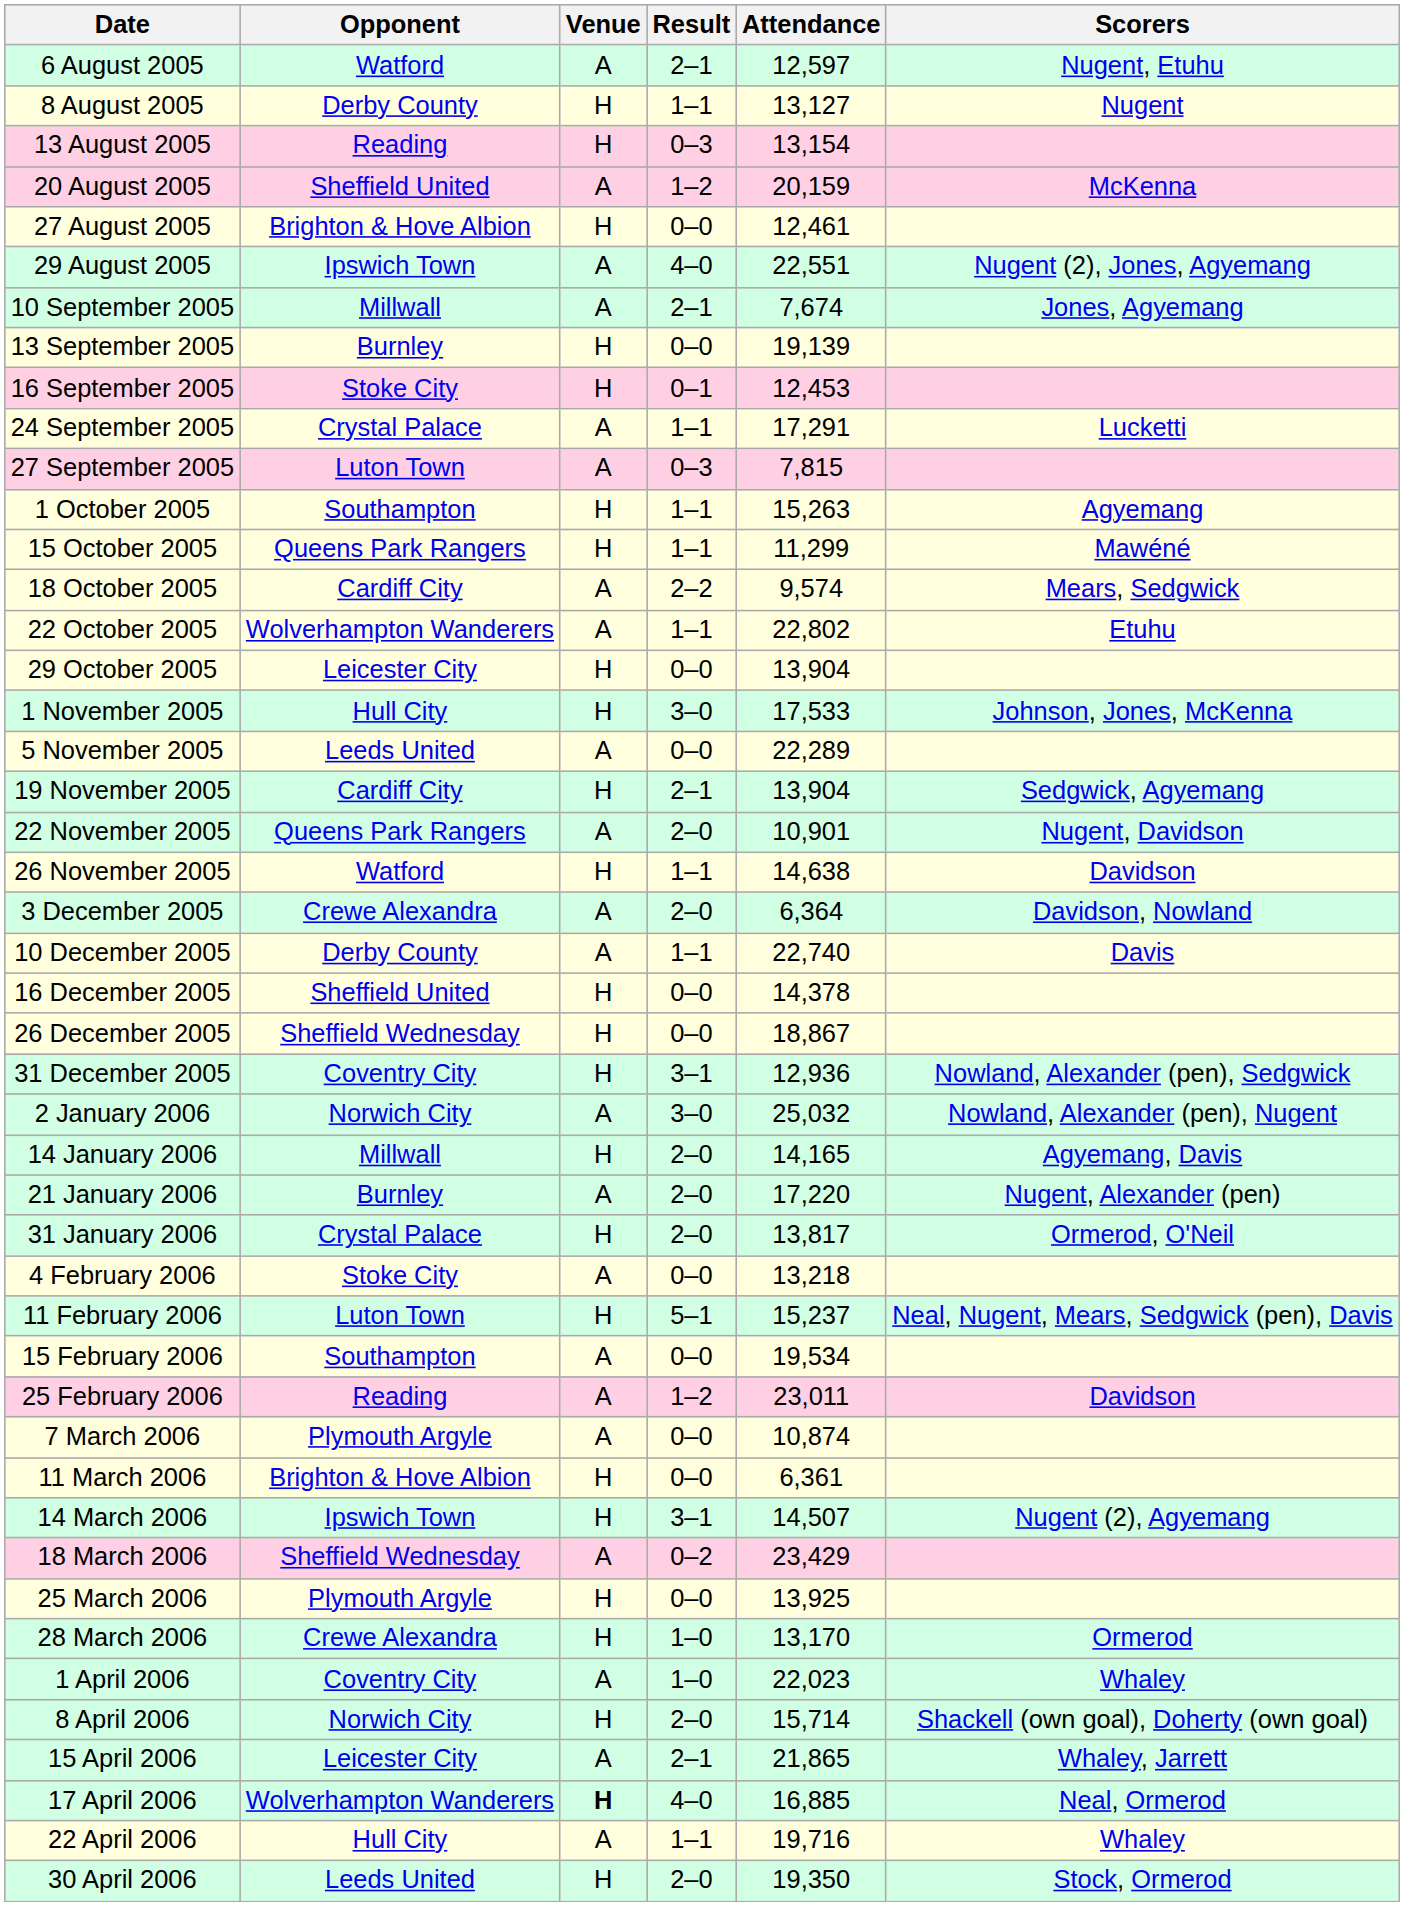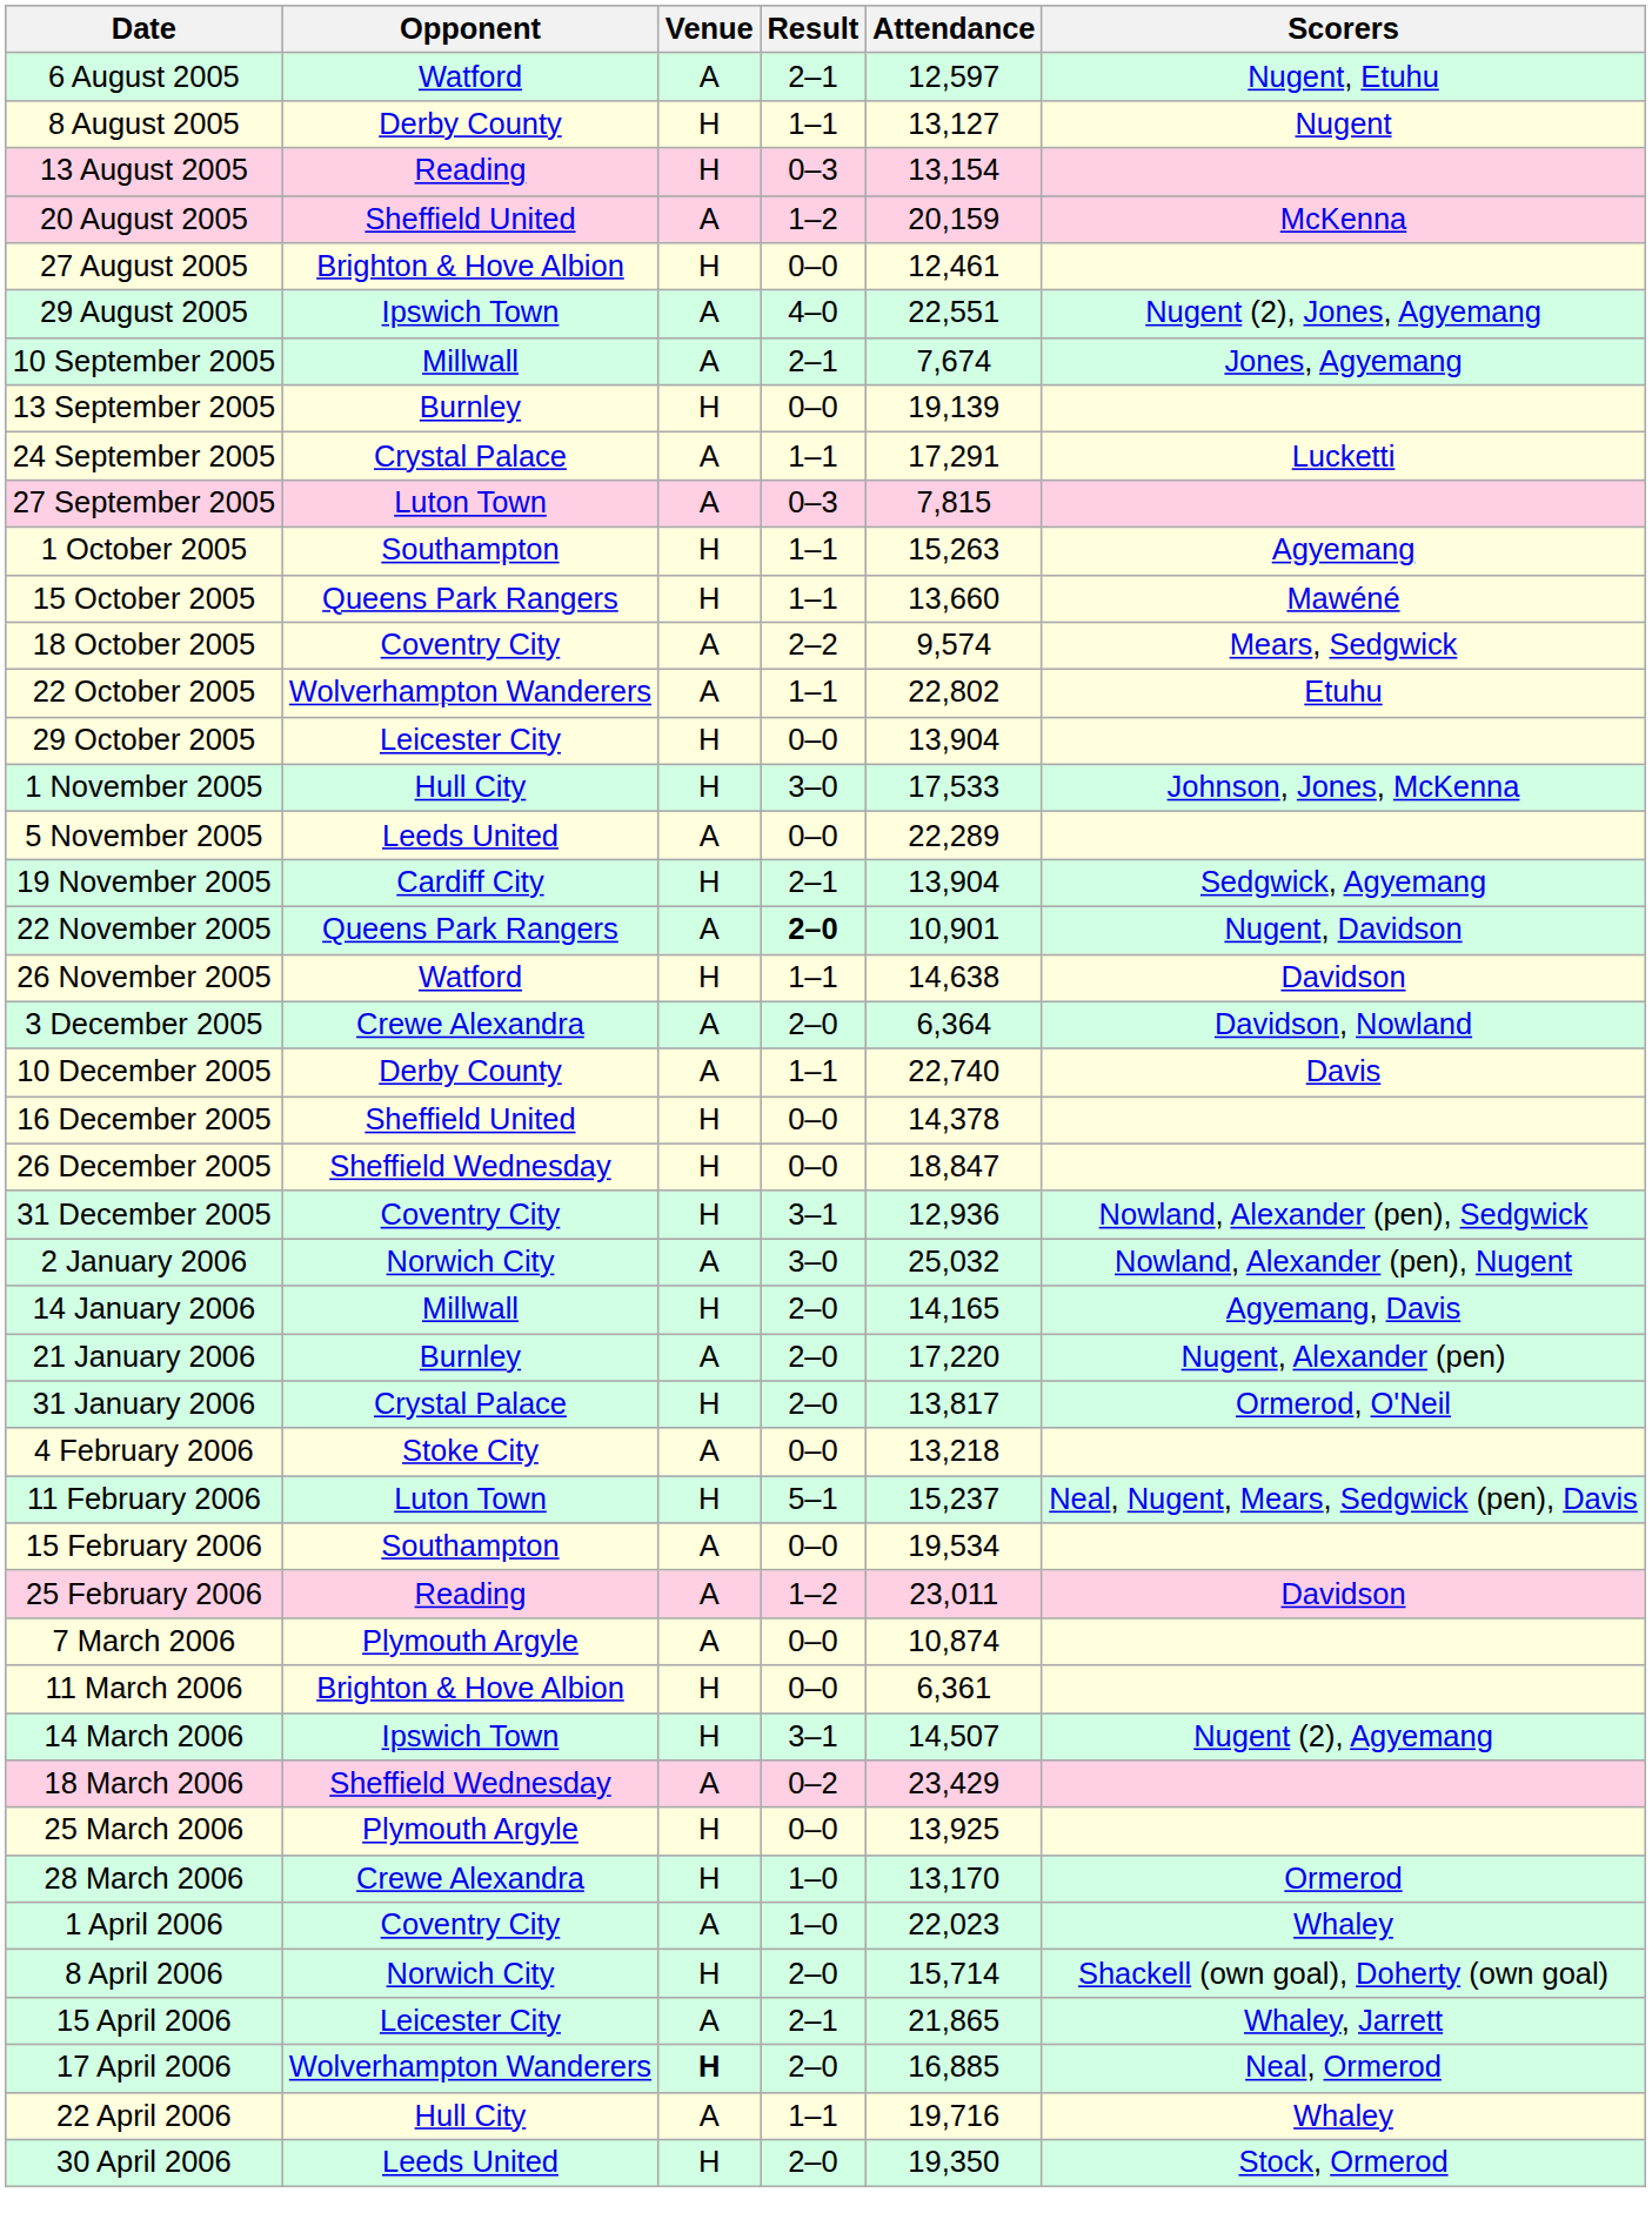 <table class="wikitable sortable" style="font-size:100%; text-align:center">
 <tr>
 <th>Date</th>
 <th>Opponent</th>
 <th>Venue</th>
 <th>Result</th>
 <th>Attendance</th>
 <th>Scorers</th>
 </tr>
 <tr style="background-color: #d0ffe3;">
 <td>6 August 2005</td>
 <td><a href='#'>Watford</a></td>
 <td>A</td>
 <td>2–1</td>
 <td>12,597</td>
 <td><a href='#'>Nugent</a>, <a href='#'>Etuhu</a></td>
 </tr>
 <tr style="background-color: #ffffdd;">
 <td>8 August 2005</td>
 <td><a href='#'>Derby County</a></td>
 <td>H</td>
 <td>1–1</td>
 <td>13,127</td>
 <td><a href='#'>Nugent</a></td>
 </tr>
 <tr style="background-color: #ffd0e3;">
 <td>13 August 2005</td>
 <td><a href='#'>Reading</a></td>
 <td>H</td>
 <td>0–3</td>
 <td>13,154</td>
 <td></td>
 </tr>
 <tr style="background-color: #ffd0e3;">
 <td>20 August 2005</td>
 <td><a href='#'>Sheffield United</a></td>
 <td>A</td>
 <td>1–2</td>
 <td>20,159</td>
 <td><a href='#'>McKenna</a></td>
 </tr>
 <tr style="background-color: #ffffdd;">
 <td>27 August 2005</td>
 <td><a href='#'>Brighton & Hove Albion</a></td>
 <td>H</td>
 <td>0–0</td>
 <td>12,461</td>
 <td></td>
 </tr>
 <tr style="background-color: #d0ffe3;">
 <td>29 August 2005</td>
 <td><a href='#'>Ipswich Town</a></td>
 <td>A</td>
 <td>4–0</td>
 <td>22,551</td>
 <td><a href='#'>Nugent</a> (2), <a href='#'>Jones</a>, <a href='#'>Agyemang</a></td>
 </tr>
 <tr style="background-color: #d0ffe3;">
 <td>10 September 2005</td>
 <td><a href='#'>Millwall</a></td>
 <td>A</td>
 <td>2–1</td>
 <td>7,674</td>
 <td><a href='#'>Jones</a>, <a href='#'>Agyemang</a></td>
 </tr>
 <tr style="background-color: #ffffdd;">
 <td>13 September 2005</td>
 <td><a href='#'>Burnley</a></td>
 <td>H</td>
 <td>0–0</td>
 <td>19,139</td>
 <td></td>
 </tr>
-<tr style="background-color: #ffd0e3;">
-<td>16 September 2005</td>
-<td><a href='#'>Stoke City</a></td>
-<td>H</td>
-<td>0–1</td>
-<td>12,453</td>
-<td></td>
-</tr>
 <tr style="background-color: #ffffdd;">
 <td>24 September 2005</td>
 <td><a href='#'>Crystal Palace</a></td>
 <td>A</td>
 <td>1–1</td>
 <td>17,291</td>
 <td><a href='#'>Lucketti</a></td>
 </tr>
 <tr style="background-color: #ffd0e3;">
 <td>27 September 2005</td>
 <td><a href='#'>Luton Town</a></td>
 <td>A</td>
 <td>0–3</td>
 <td>7,815</td>
 <td></td>
 </tr>
 <tr style="background-color: #ffffdd;">
 <td>1 October 2005</td>
 <td><a href='#'>Southampton</a></td>
 <td>H</td>
 <td>1–1</td>
 <td>15,263</td>
 <td><a href='#'>Agyemang</a></td>
 </tr>
 <tr style="background-color: #ffffdd;">
 <td>15 October 2005</td>
 <td><a href='#'>Queens Park Rangers</a></td>
 <td>H</td>
 <td>1–1</td>
-<td>11,299</td>
+<td>13,660</td>
 <td><a href='#'>Mawéné</a></td>
 </tr>
 <tr style="background-color: #ffffdd;">
 <td>18 October 2005</td>
-<td><a href='#'>Cardiff City</a></td>
+<td><a href='#'>Coventry City</a></td>
 <td>A</td>
 <td>2–2</td>
 <td>9,574</td>
 <td><a href='#'>Mears</a>, <a href='#'>Sedgwick</a></td>
 </tr>
 <tr style="background-color: #ffffdd;">
 <td>22 October 2005</td>
 <td><a href='#'>Wolverhampton Wanderers</a></td>
 <td>A</td>
 <td>1–1</td>
 <td>22,802</td>
 <td><a href='#'>Etuhu</a></td>
 </tr>
 <tr style="background-color: #ffffdd;">
 <td>29 October 2005</td>
 <td><a href='#'>Leicester City</a></td>
 <td>H</td>
 <td>0–0</td>
 <td>13,904</td>
 <td></td>
 </tr>
 <tr style="background-color: #d0ffe3;">
 <td>1 November 2005</td>
 <td><a href='#'>Hull City</a></td>
 <td>H</td>
 <td>3–0</td>
 <td>17,533</td>
 <td><a href='#'>Johnson</a>, <a href='#'>Jones</a>, <a href='#'>McKenna</a></td>
 </tr>
 <tr style="background-color: #ffffdd;">
 <td>5 November 2005</td>
 <td><a href='#'>Leeds United</a></td>
 <td>A</td>
 <td>0–0</td>
 <td>22,289</td>
 <td></td>
 </tr>
 <tr style="background-color: #d0ffe3;">
 <td>19 November 2005</td>
 <td><a href='#'>Cardiff City</a></td>
 <td>H</td>
 <td>2–1</td>
 <td>13,904</td>
 <td><a href='#'>Sedgwick</a>, <a href='#'>Agyemang</a></td>
 </tr>
 <tr style="background-color: #d0ffe3;">
 <td>22 November 2005</td>
 <td><a href='#'>Queens Park Rangers</a></td>
 <td>A</td>
-<td>2–0</td>
+<td><strong>2–0</strong></td>
 <td>10,901</td>
 <td><a href='#'>Nugent</a>, <a href='#'>Davidson</a></td>
 </tr>
 <tr style="background-color: #ffffdd;">
 <td>26 November 2005</td>
 <td><a href='#'>Watford</a></td>
 <td>H</td>
 <td>1–1</td>
 <td>14,638</td>
 <td><a href='#'>Davidson</a></td>
 </tr>
 <tr style="background-color: #d0ffe3;">
 <td>3 December 2005</td>
 <td><a href='#'>Crewe Alexandra</a></td>
 <td>A</td>
 <td>2–0</td>
 <td>6,364</td>
 <td><a href='#'>Davidson</a>, <a href='#'>Nowland</a></td>
 </tr>
 <tr style="background-color: #ffffdd;">
 <td>10 December 2005</td>
 <td><a href='#'>Derby County</a></td>
 <td>A</td>
 <td>1–1</td>
 <td>22,740</td>
 <td><a href='#'>Davis</a></td>
 </tr>
 <tr style="background-color: #ffffdd;">
 <td>16 December 2005</td>
 <td><a href='#'>Sheffield United</a></td>
 <td>H</td>
 <td>0–0</td>
 <td>14,378</td>
 <td></td>
 </tr>
 <tr style="background-color: #ffffdd;">
 <td>26 December 2005</td>
 <td><a href='#'>Sheffield Wednesday</a></td>
 <td>H</td>
 <td>0–0</td>
-<td>18,867</td>
+<td>18,847</td>
 <td></td>
 </tr>
 <tr style="background-color: #d0ffe3;">
 <td>31 December 2005</td>
 <td><a href='#'>Coventry City</a></td>
 <td>H</td>
 <td>3–1</td>
 <td>12,936</td>
 <td><a href='#'>Nowland</a>, <a href='#'>Alexander</a> (pen), <a href='#'>Sedgwick</a></td>
 </tr>
 <tr style="background-color: #d0ffe3;">
 <td>2 January 2006</td>
 <td><a href='#'>Norwich City</a></td>
 <td>A</td>
 <td>3–0</td>
 <td>25,032</td>
 <td><a href='#'>Nowland</a>, <a href='#'>Alexander</a> (pen), <a href='#'>Nugent</a></td>
 </tr>
 <tr style="background-color: #d0ffe3;">
 <td>14 January 2006</td>
 <td><a href='#'>Millwall</a></td>
 <td>H</td>
 <td>2–0</td>
 <td>14,165</td>
 <td><a href='#'>Agyemang</a>, <a href='#'>Davis</a></td>
 </tr>
 <tr style="background-color: #d0ffe3;">
 <td>21 January 2006</td>
 <td><a href='#'>Burnley</a></td>
 <td>A</td>
 <td>2–0</td>
 <td>17,220</td>
 <td><a href='#'>Nugent</a>, <a href='#'>Alexander</a> (pen)</td>
 </tr>
 <tr style="background-color: #d0ffe3;">
 <td>31 January 2006</td>
 <td><a href='#'>Crystal Palace</a></td>
 <td>H</td>
 <td>2–0</td>
 <td>13,817</td>
 <td><a href='#'>Ormerod</a>, <a href='#'>O'Neil</a></td>
 </tr>
 <tr style="background-color: #ffffdd;">
 <td>4 February 2006</td>
 <td><a href='#'>Stoke City</a></td>
 <td>A</td>
 <td>0–0</td>
 <td>13,218</td>
 <td></td>
 </tr>
 <tr style="background-color: #d0ffe3;">
 <td>11 February 2006</td>
 <td><a href='#'>Luton Town</a></td>
 <td>H</td>
 <td>5–1</td>
 <td>15,237</td>
 <td><a href='#'>Neal</a>, <a href='#'>Nugent</a>, <a href='#'>Mears</a>, <a href='#'>Sedgwick</a> (pen), <a href='#'>Davis</a></td>
 </tr>
 <tr style="background-color: #ffffdd;">
 <td>15 February 2006</td>
 <td><a href='#'>Southampton</a></td>
 <td>A</td>
 <td>0–0</td>
 <td>19,534</td>
 <td></td>
 </tr>
 <tr style="background-color: #ffd0e3;">
 <td>25 February 2006</td>
 <td><a href='#'>Reading</a></td>
 <td>A</td>
 <td>1–2</td>
 <td>23,011</td>
 <td><a href='#'>Davidson</a></td>
 </tr>
 <tr style="background-color: #ffffdd;">
 <td>7 March 2006</td>
 <td><a href='#'>Plymouth Argyle</a></td>
 <td>A</td>
 <td>0–0</td>
 <td>10,874</td>
 <td></td>
 </tr>
 <tr style="background-color: #ffffdd;">
 <td>11 March 2006</td>
 <td><a href='#'>Brighton & Hove Albion</a></td>
 <td>H</td>
 <td>0–0</td>
 <td>6,361</td>
 <td></td>
 </tr>
 <tr style="background-color: #d0ffe3;">
 <td>14 March 2006</td>
 <td><a href='#'>Ipswich Town</a></td>
 <td>H</td>
 <td>3–1</td>
 <td>14,507</td>
 <td><a href='#'>Nugent</a> (2), <a href='#'>Agyemang</a></td>
 </tr>
 <tr style="background-color: #ffd0e3;">
 <td>18 March 2006</td>
 <td><a href='#'>Sheffield Wednesday</a></td>
 <td>A</td>
 <td>0–2</td>
 <td>23,429</td>
 <td></td>
 </tr>
 <tr style="background-color: #ffffdd;">
 <td>25 March 2006</td>
 <td><a href='#'>Plymouth Argyle</a></td>
 <td>H</td>
 <td>0–0</td>
 <td>13,925</td>
 <td></td>
 </tr>
 <tr style="background-color: #d0ffe3;">
 <td>28 March 2006</td>
 <td><a href='#'>Crewe Alexandra</a></td>
 <td>H</td>
 <td>1–0</td>
 <td>13,170</td>
 <td><a href='#'>Ormerod</a></td>
 </tr>
 <tr style="background-color: #d0ffe3;">
 <td>1 April 2006</td>
 <td><a href='#'>Coventry City</a></td>
 <td>A</td>
 <td>1–0</td>
 <td>22,023</td>
 <td><a href='#'>Whaley</a></td>
 </tr>
 <tr style="background-color: #d0ffe3;">
 <td>8 April 2006</td>
 <td><a href='#'>Norwich City</a></td>
 <td>H</td>
 <td>2–0</td>
 <td>15,714</td>
 <td><a href='#'>Shackell</a> (own goal), <a href='#'>Doherty</a> (own goal)</td>
 </tr>
 <tr style="background-color: #d0ffe3;">
 <td>15 April 2006</td>
 <td><a href='#'>Leicester City</a></td>
 <td>A</td>
 <td>2–1</td>
 <td>21,865</td>
 <td><a href='#'>Whaley</a>, <a href='#'>Jarrett</a></td>
 </tr>
 <tr style="background-color: #d0ffe3;">
 <td>17 April 2006</td>
 <td><a href='#'>Wolverhampton Wanderers</a></td>
 <td><strong>H</strong></td>
-<td>4–0</td>
+<td>2–0</td>
 <td>16,885</td>
 <td><a href='#'>Neal</a>, <a href='#'>Ormerod</a></td>
 </tr>
 <tr style="background-color: #ffffdd;">
 <td>22 April 2006</td>
 <td><a href='#'>Hull City</a></td>
 <td>A</td>
 <td>1–1</td>
 <td>19,716</td>
 <td><a href='#'>Whaley</a></td>
 </tr>
 <tr style="background-color: #d0ffe3;">
 <td>30 April 2006</td>
 <td><a href='#'>Leeds United</a></td>
 <td>H</td>
 <td>2–0</td>
 <td>19,350</td>
 <td><a href='#'>Stock</a>, <a href='#'>Ormerod</a></td>
 </tr>
 </table>
